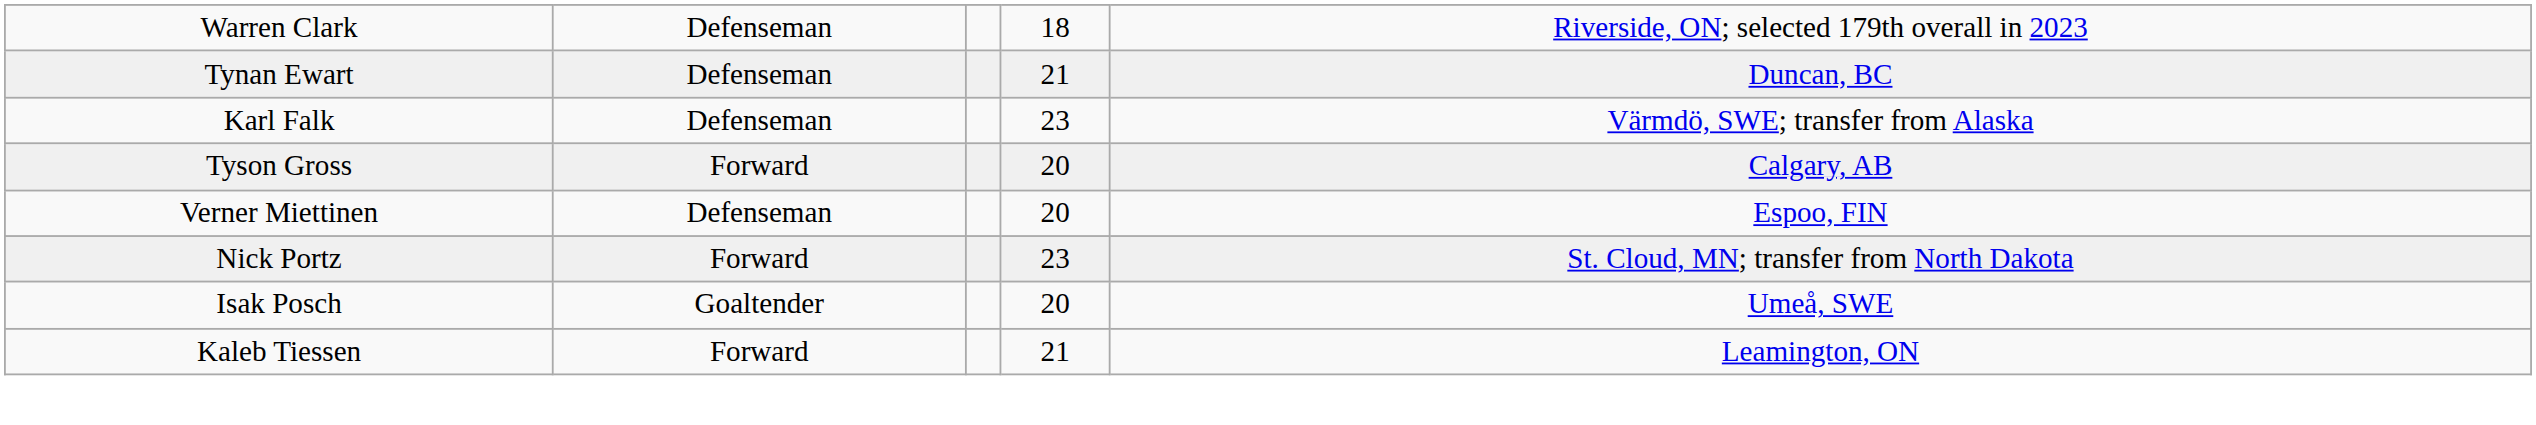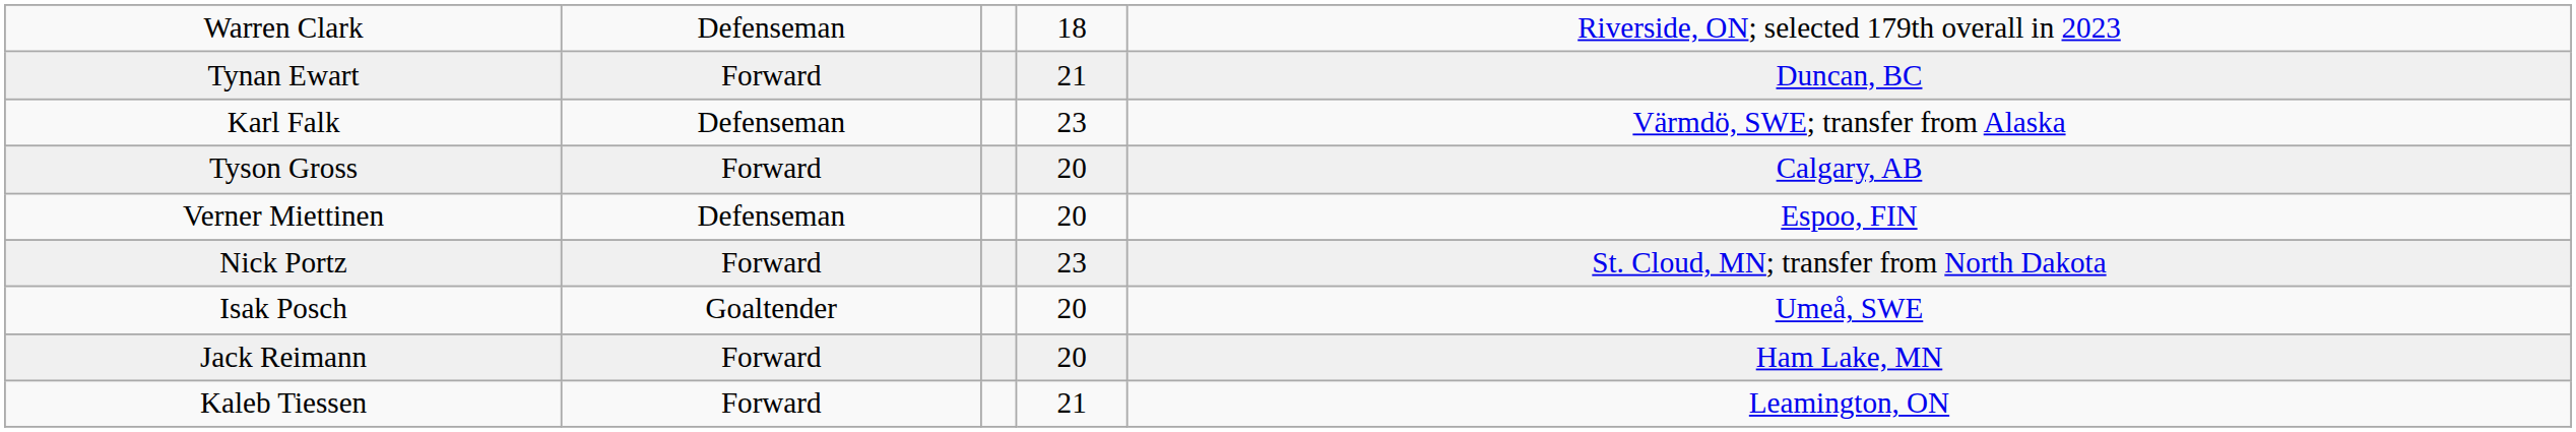 <table class="wikitable" width="70%">
 <tr align="center" bgcolor="">
 <td>Warren Clark</td>
 <td>Defenseman</td>
 <td></td>
 <td>18</td>
 <td><a href='#'>Riverside, ON</a>; selected 179th overall in <a href='#'>2023</a></td>
 </tr>
 <tr align="center" bgcolor="f0f0f0">
 <td>Tynan Ewart</td>
-<td>Defenseman</td>
+<td>Forward</td>
 <td></td>
 <td>21</td>
 <td><a href='#'>Duncan, BC</a></td>
 </tr>
 <tr align="center" bgcolor="">
 <td>Karl Falk</td>
 <td>Defenseman</td>
 <td></td>
 <td>23</td>
 <td><a href='#'>Värmdö, SWE</a>; transfer from <a href='#'>Alaska</a></td>
 </tr>
 <tr align="center" bgcolor="f0f0f0">
 <td>Tyson Gross</td>
 <td>Forward</td>
 <td></td>
 <td>20</td>
 <td><a href='#'>Calgary, AB</a></td>
 </tr>
 <tr align="center" bgcolor="">
 <td>Verner Miettinen</td>
 <td>Defenseman</td>
 <td></td>
 <td>20</td>
 <td><a href='#'>Espoo, FIN</a></td>
 </tr>
 <tr align="center" bgcolor="f0f0f0">
 <td>Nick Portz</td>
 <td>Forward</td>
 <td></td>
 <td>23</td>
 <td><a href='#'>St. Cloud, MN</a>; transfer from <a href='#'>North Dakota</a></td>
 </tr>
 <tr align="center" bgcolor="">
 <td>Isak Posch</td>
 <td>Goaltender</td>
 <td></td>
 <td>20</td>
 <td><a href='#'>Umeå, SWE</a></td>
 </tr>
+<tr align="center" bgcolor="f0f0f0">
+<td>Jack Reimann</td>
+<td>Forward</td>
+<td></td>
+<td>20</td>
+<td><a href='#'>Ham Lake, MN</a></td>
+</tr>
 <tr align="center" bgcolor="">
 <td>Kaleb Tiessen</td>
 <td>Forward</td>
 <td></td>
 <td>21</td>
 <td><a href='#'>Leamington, ON</a></td>
 </tr>
 </table>
